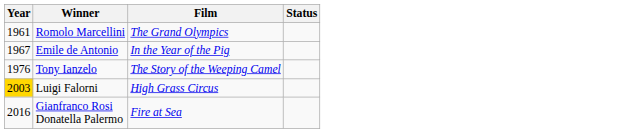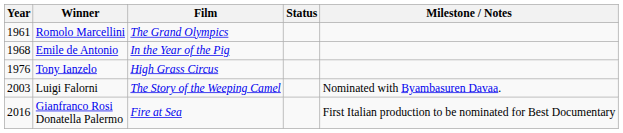 <table class="sortable wikitable">
 <tr>
 <th>Year</th>
 <th>Winner</th>
 <th>Film</th>
 <th>Status</th>
+<th class=unsortable>Milestone / Notes</th>
 </tr>
 <tr>
 <td align=center>1961</td>
 <td><a href='#'>Romolo Marcellini</a></td>
 <td><em><a href='#'>The Grand Olympics</a></em></td>
 <td></td>
+<td></td>
 </tr>
 <tr>
-<td align=center>1967</td>
+<td align=center>1968</td>
 <td><a href='#'>Emile de Antonio</a></td>
 <td><em><a href='#'>In the Year of the Pig</a></em></td>
+<td></td>
 <td></td>
 </tr>
 <tr>
 <td align=center>1976</td>
 <td><a href='#'>Tony Ianzelo</a></td>
-<td><em><a href='#'>The Story of the Weeping Camel</a></em></td>
+<td><em><a href='#'>High Grass Circus</a></em></td>
+<td></td>
 <td></td>
 </tr>
 <tr>
-<td align=center style="background: gold;">2003</td>
+<td align=center>2003</td>
 <td>Luigi Falorni</td>
-<td><em><a href='#'>High Grass Circus</a></em></td>
+<td><em><a href='#'>The Story of the Weeping Camel</a></em></td>
 <td></td>
+<td>Nominated with <a href='#'>Byambasuren Davaa</a>.</td>
 </tr>
 <tr>
 <td align=center>2016</td>
 <td><a href='#'>Gianfranco Rosi</a><br>Donatella Palermo</td>
 <td><em><a href='#'>Fire at Sea</a></em></td>
 <td></td>
+<td>First Italian production to be nominated for Best Documentary</td>
 </tr>
 </table>
